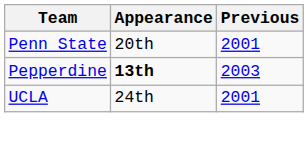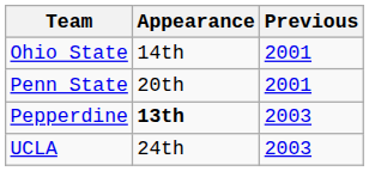 <table class="wikitable sortable">
 <tr>
 <th>Team</th>
 <th>Appearance</th>
 <th>Previous</th>
+</tr>
+<tr>
+<td><a href='#'>Ohio State</a></td>
+<td>14th</td>
+<td><a href='#'>2001</a></td>
 </tr>
 <tr>
 <td><a href='#'>Penn State</a></td>
 <td>20th</td>
 <td><a href='#'>2001</a></td>
 </tr>
 <tr>
 <td><a href='#'>Pepperdine</a></td>
 <td><strong>13th</strong></td>
 <td><a href='#'>2003</a></td>
 </tr>
 <tr>
 <td><a href='#'>UCLA</a></td>
 <td>24th</td>
-<td><a href='#'>2001</a></td>
+<td><a href='#'>2003</a></td>
 </tr>
 </table>
